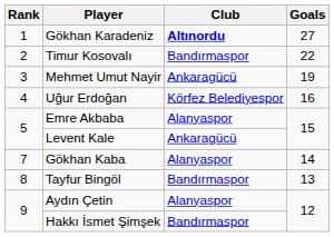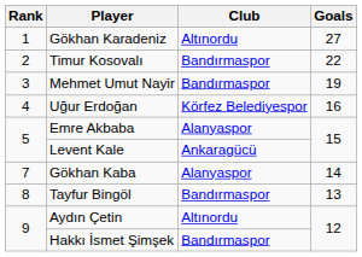 <table class="wikitable" style="text-align: left;">
 <tr>
 <th>Rank</th>
 <th>Player</th>
 <th>Club</th>
 <th>Goals</th>
 </tr>
 <tr>
 <td rowspan=1 align=center>1</td>
 <td> Gökhan Karadeniz</td>
-<td><strong><a href='#'>Altınordu</a></strong></td>
+<td><a href='#'>Altınordu</a></td>
 <td rowspan=1 align=center>27</td>
 </tr>
 <tr>
 <td rowspan=1 align=center>2</td>
 <td> Timur Kosovalı</td>
 <td><a href='#'>Bandırmaspor</a></td>
 <td rowspan=1 align=center>22</td>
 </tr>
 <tr>
 <td rowspan=1 align=center>3</td>
 <td> Mehmet Umut Nayir</td>
-<td><a href='#'>Ankaragücü</a></td>
+<td><a href='#'>Bandırmaspor</a></td>
 <td rowspan=1 align=center>19</td>
 </tr>
 <tr>
 <td rowspan=1 align=center>4</td>
 <td> Uğur Erdoğan</td>
 <td><a href='#'>Körfez Belediyespor</a></td>
 <td rowspan=1 align=center>16</td>
 </tr>
 <tr>
 <td rowspan=2 align=center>5</td>
 <td> Emre Akbaba</td>
 <td><a href='#'>Alanyaspor</a></td>
 <td rowspan=2 align=center>15</td>
 </tr>
 <tr>
 <td> Levent Kale</td>
 <td><a href='#'>Ankaragücü</a></td>
 </tr>
 <tr>
 <td rowspan=1 align=center>7</td>
 <td> Gökhan Kaba</td>
 <td><a href='#'>Alanyaspor</a></td>
 <td rowspan=1 align=center>14</td>
 </tr>
 <tr>
 <td rowspan=1 align=center>8</td>
 <td> Tayfur Bingöl</td>
 <td><a href='#'>Bandırmaspor</a></td>
 <td rowspan=1 align=center>13</td>
 </tr>
 <tr>
 <td rowspan=2 align=center>9</td>
 <td> Aydın Çetin</td>
-<td><a href='#'>Alanyaspor</a></td>
+<td><a href='#'>Altınordu</a></td>
 <td rowspan=2 align=center>12</td>
 </tr>
 <tr>
 <td> Hakkı İsmet Şimşek</td>
 <td><a href='#'>Bandırmaspor</a></td>
 </tr>
 </table>
